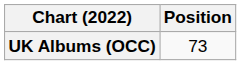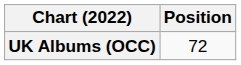 <table class="wikitable plainrowheaders" style="text-align:center">
 <tr>
 <th scope="col">Chart (2022)</th>
 <th scope="col">Position</th>
 </tr>
 <tr>
 <th scope="row">UK Albums (OCC)</th>
-<td>73</td>
+<td>72</td>
 </tr>
 </table>
